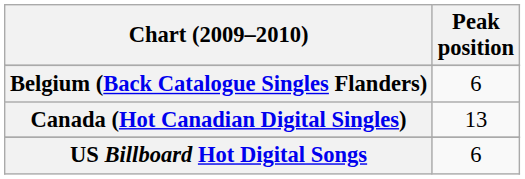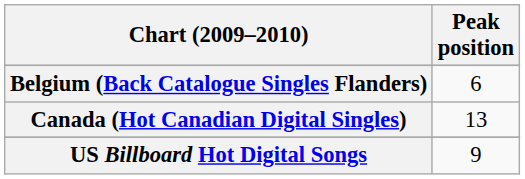 <table class="wikitable sortable plainrowheaders" style="text-align:center">
 <tr>
 <th scope="col">Chart (2009–2010)</th>
 <th scope="col">Peak<br>position</th>
 </tr>
 <tr>
 </tr>
 <tr>
 </tr>
 <tr>
 <th scope="row">Belgium (<a href='#'>Back Catalogue Singles</a> Flanders)</th>
 <td>6</td>
 </tr>
 <tr>
 <th scope="row">Canada (<a href='#'>Hot Canadian Digital Singles</a>)</th>
 <td>13</td>
 </tr>
 <tr>
 </tr>
 <tr>
 </tr>
 <tr>
 </tr>
 <tr>
 </tr>
 <tr>
 </tr>
 <tr>
 </tr>
 <tr>
 <th scope="row">US <em>Billboard</em> <a href='#'>Hot Digital Songs</a></th>
-<td>6</td>
+<td>9</td>
 </tr>
 </table>
